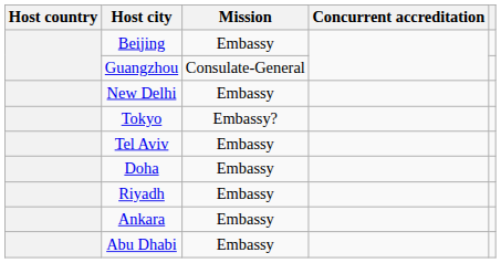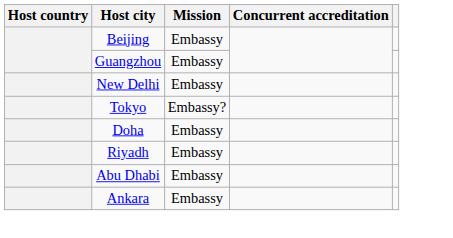 <table class="wikitable plainrowheaders" style="text-align:center;">
 <tr>
 <th scope="col">Host country</th>
 <th scope="col">Host city</th>
 <th scope="col">Mission</th>
 <th scope="col">Concurrent accreditation</th>
 <th scope="col"></th>
 </tr>
 <tr>
 <th scope="row" rowspan="2"></th>
 <td><a href='#'>Beijing</a></td>
 <td>Embassy</td>
 <td rowspan="2"></td>
 <td></td>
 </tr>
 <tr>
 <td><a href='#'>Guangzhou</a></td>
-<td>Consulate-General</td>
+<td>Embassy</td>
 <td></td>
 </tr>
 <tr>
 <th scope="row"></th>
 <td><a href='#'>New Delhi</a></td>
 <td>Embassy</td>
 <td></td>
 <td></td>
 </tr>
 <tr>
 <th scope="row"></th>
 <td><a href='#'>Tokyo</a></td>
 <td>Embassy?</td>
-<td></td>
-<td></td>
-</tr>
-<tr>
-<th scope="row"></th>
-<td><a href='#'>Tel Aviv</a></td>
-<td>Embassy</td>
 <td></td>
 <td></td>
 </tr>
 <tr>
 <th scope="row"></th>
 <td><a href='#'>Doha</a></td>
 <td>Embassy</td>
 <td></td>
 <td></td>
 </tr>
 <tr>
 <th scope="row"></th>
 <td><a href='#'>Riyadh</a></td>
 <td>Embassy</td>
 <td></td>
 <td></td>
 </tr>
 <tr>
 <th scope="row"></th>
-<td><a href='#'>Ankara</a></td>
+<td><a href='#'>Abu Dhabi</a></td>
 <td>Embassy</td>
 <td></td>
 <td></td>
 </tr>
 <tr>
 <th scope="row"></th>
-<td><a href='#'>Abu Dhabi</a></td>
+<td><a href='#'>Ankara</a></td>
 <td>Embassy</td>
 <td></td>
 <td></td>
 </tr>
 </table>
